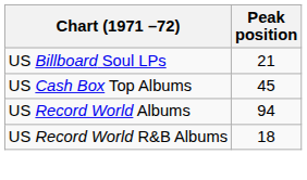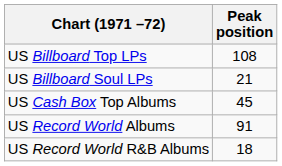 <table class="wikitable">
 <tr>
 <th>Chart (1971 –72)</th>
 <th>Peak<br>position</th>
+</tr>
+<tr>
+<td>US <a href='#'><em>Billboard</em> Top LPs</a></td>
+<td align="center">108</td>
 </tr>
 <tr>
 <td>US <a href='#'><em>Billboard</em> Soul LPs</a></td>
 <td align="center">21</td>
 </tr>
 <tr>
 <td>US <em><a href='#'>Cash Box</a></em> Top Albums</td>
 <td align="center">45</td>
 </tr>
 <tr>
 <td>US <em><a href='#'>Record World</a></em> Albums</td>
-<td align="center">94</td>
+<td align="center">91</td>
 </tr>
 <tr>
 <td>US <em>Record World</em> R&B Albums</td>
 <td align="center">18</td>
 </tr>
 </table>
